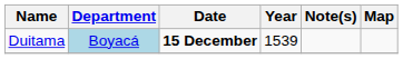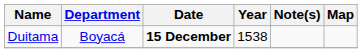 <table class="wikitable sortable mw-collapsible mw-collapsed">
 <tr>
 <th scope="col">Name</th>
 <th scope="col"><a href='#'>Department</a></th>
 <th scope="col">Date</th>
 <th scope="col">Year</th>
 <th scope="col">Note(s)</th>
 <th scope="col">Map</th>
 </tr>
 <tr>
 <td align=center><a href='#'>Duitama</a></td>
-<td align=center style="background: lightblue;"><a href='#'>Boyacá</a></td>
+<td align=center><a href='#'>Boyacá</a></td>
 <td align=center><strong>15 December</strong></td>
-<td align=center>1539</td>
+<td align=center>1538</td>
 <td align=center></td>
 <td align=center></td>
 </tr>
 <tr>
 </tr>
 </table>
